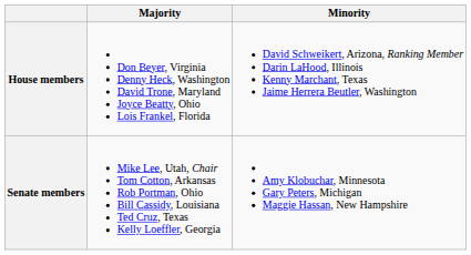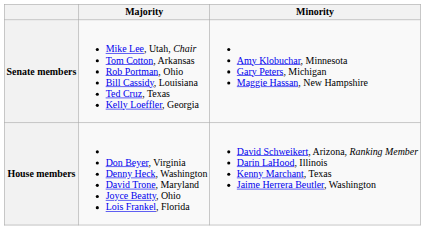 <table class=wikitable>
 <tr>
 <th></th>
 <th>Majority</th>
 <th>Minority</th>
 </tr>
 <tr>
+<th>Senate members</th>
+<td valign="top" ><br><ul><li><a href='#'>Mike Lee</a>, Utah, <em>Chair</em></li><li><a href='#'>Tom Cotton</a>, Arkansas</li><li><a href='#'>Rob Portman</a>, Ohio</li><li><a href='#'>Bill Cassidy</a>, Louisiana</li><li><a href='#'>Ted Cruz</a>, Texas</li><li><a href='#'>Kelly Loeffler</a>, Georgia</li></ul></td>
+<td valign="top" ><br><ul><li></li><li><a href='#'>Amy Klobuchar</a>, Minnesota</li><li><a href='#'>Gary Peters</a>, Michigan</li><li><a href='#'>Maggie Hassan</a>, New Hampshire</li></ul></td>
+</tr>
+<tr>
 <th>House members</th>
 <td valign="top" ><br><ul><li></li><li><a href='#'>Don Beyer</a>, Virginia</li><li><a href='#'>Denny Heck</a>, Washington</li><li><a href='#'>David Trone</a>, Maryland</li><li><a href='#'>Joyce Beatty</a>, Ohio</li><li><a href='#'>Lois Frankel</a>, Florida</li></ul></td>
 <td valign="top" ><br><ul><li><a href='#'>David Schweikert</a>, Arizona, <em>Ranking Member</em></li><li><a href='#'>Darin LaHood</a>, Illinois</li><li><a href='#'>Kenny Marchant</a>, Texas</li><li><a href='#'>Jaime Herrera Beutler</a>, Washington</li></ul></td>
 </tr>
-<tr>
-<th>Senate members</th>
-<td valign="top" ><br><ul><li><a href='#'>Mike Lee</a>, Utah, <em>Chair</em></li><li><a href='#'>Tom Cotton</a>, Arkansas</li><li><a href='#'>Rob Portman</a>, Ohio</li><li><a href='#'>Bill Cassidy</a>, Louisiana</li><li><a href='#'>Ted Cruz</a>, Texas</li><li><a href='#'>Kelly Loeffler</a>, Georgia</li></ul></td>
-<td valign="top" ><br><ul><li></li><li><a href='#'>Amy Klobuchar</a>, Minnesota</li><li><a href='#'>Gary Peters</a>, Michigan</li><li><a href='#'>Maggie Hassan</a>, New Hampshire</li></ul></td>
-</tr>
 </table>
